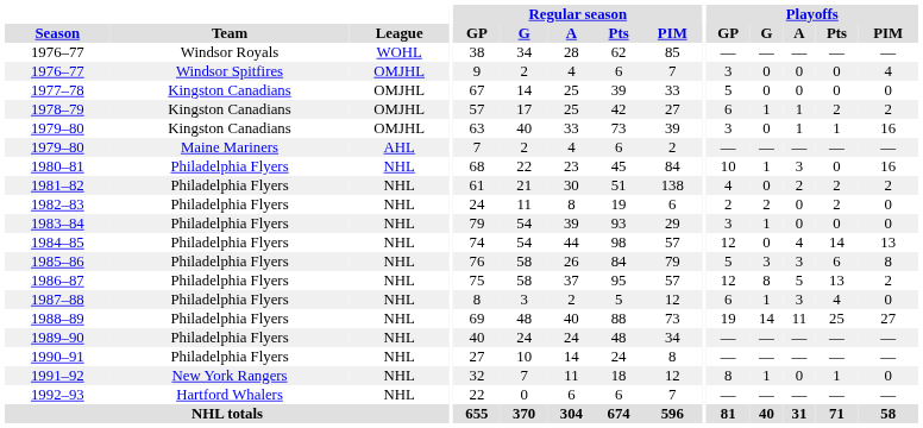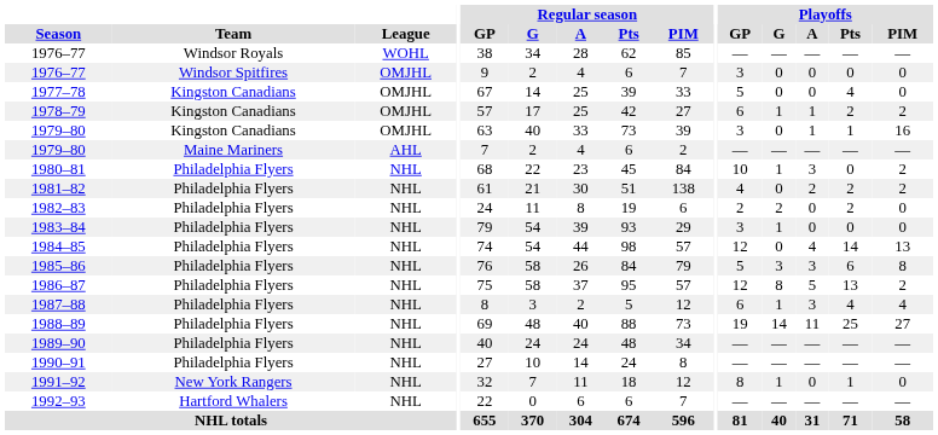 <table border="0" cellpadding="1" cellspacing="0" style="text-align:center; width:60em">
 <tr bgcolor="#e0e0e0">
 <th colspan="3" bgcolor="#ffffff"></th>
 <th rowspan="100" bgcolor="#ffffff"></th>
 <th colspan="5"><a href='#'>Regular season</a></th>
 <th rowspan="100" bgcolor="#ffffff"></th>
 <th colspan="5"><a href='#'>Playoffs</a></th>
 </tr>
 <tr bgcolor="#e0e0e0">
 <th><a href='#'>Season</a></th>
 <th>Team</th>
 <th>League</th>
 <th>GP</th>
 <th><a href='#'>G</a></th>
 <th><a href='#'>A</a></th>
 <th><a href='#'>Pts</a></th>
 <th><a href='#'>PIM</a></th>
 <th>GP</th>
 <th>G</th>
 <th>A</th>
 <th>Pts</th>
 <th>PIM</th>
 </tr>
 <tr>
 <td>1976–77</td>
 <td>Windsor Royals</td>
 <td><a href='#'>WOHL</a></td>
 <td>38</td>
 <td>34</td>
 <td>28</td>
 <td>62</td>
 <td>85</td>
 <td>—</td>
 <td>—</td>
 <td>—</td>
 <td>—</td>
 <td>—</td>
 </tr>
 <tr bgcolor="#f0f0f0">
 <td><a href='#'>1976–77</a></td>
 <td><a href='#'>Windsor Spitfires</a></td>
 <td><a href='#'>OMJHL</a></td>
 <td>9</td>
 <td>2</td>
 <td>4</td>
 <td>6</td>
 <td>7</td>
 <td>3</td>
 <td>0</td>
 <td>0</td>
 <td>0</td>
-<td>4</td>
+<td>0</td>
 </tr>
 <tr>
 <td><a href='#'>1977–78</a></td>
 <td><a href='#'>Kingston Canadians</a></td>
 <td>OMJHL</td>
 <td>67</td>
 <td>14</td>
 <td>25</td>
 <td>39</td>
 <td>33</td>
 <td>5</td>
 <td>0</td>
 <td>0</td>
-<td>0</td>
+<td>4</td>
 <td>0</td>
 </tr>
 <tr bgcolor="#f0f0f0">
 <td><a href='#'>1978–79</a></td>
 <td>Kingston Canadians</td>
 <td>OMJHL</td>
 <td>57</td>
 <td>17</td>
 <td>25</td>
 <td>42</td>
 <td>27</td>
 <td>6</td>
 <td>1</td>
 <td>1</td>
 <td>2</td>
 <td>2</td>
 </tr>
 <tr>
 <td><a href='#'>1979–80</a></td>
 <td>Kingston Canadians</td>
 <td>OMJHL</td>
 <td>63</td>
 <td>40</td>
 <td>33</td>
 <td>73</td>
 <td>39</td>
 <td>3</td>
 <td>0</td>
 <td>1</td>
 <td>1</td>
 <td>16</td>
 </tr>
 <tr bgcolor="#f0f0f0">
 <td><a href='#'>1979–80</a></td>
 <td><a href='#'>Maine Mariners</a></td>
 <td><a href='#'>AHL</a></td>
 <td>7</td>
 <td>2</td>
 <td>4</td>
 <td>6</td>
 <td>2</td>
 <td>—</td>
 <td>—</td>
 <td>—</td>
 <td>—</td>
 <td>—</td>
 </tr>
 <tr>
 <td><a href='#'>1980–81</a></td>
 <td><a href='#'>Philadelphia Flyers</a></td>
 <td><a href='#'>NHL</a></td>
 <td>68</td>
 <td>22</td>
 <td>23</td>
 <td>45</td>
 <td>84</td>
 <td>10</td>
 <td>1</td>
 <td>3</td>
 <td>0</td>
-<td>16</td>
+<td>2</td>
 </tr>
 <tr bgcolor="#f0f0f0">
 <td><a href='#'>1981–82</a></td>
 <td>Philadelphia Flyers</td>
 <td>NHL</td>
 <td>61</td>
 <td>21</td>
 <td>30</td>
 <td>51</td>
 <td>138</td>
 <td>4</td>
 <td>0</td>
 <td>2</td>
 <td>2</td>
 <td>2</td>
 </tr>
 <tr>
 <td><a href='#'>1982–83</a></td>
 <td>Philadelphia Flyers</td>
 <td>NHL</td>
 <td>24</td>
 <td>11</td>
 <td>8</td>
 <td>19</td>
 <td>6</td>
 <td>2</td>
 <td>2</td>
 <td>0</td>
 <td>2</td>
 <td>0</td>
 </tr>
 <tr bgcolor="#f0f0f0">
 <td><a href='#'>1983–84</a></td>
 <td>Philadelphia Flyers</td>
 <td>NHL</td>
 <td>79</td>
 <td>54</td>
 <td>39</td>
 <td>93</td>
 <td>29</td>
 <td>3</td>
 <td>1</td>
 <td>0</td>
 <td>0</td>
 <td>0</td>
 </tr>
 <tr>
 <td><a href='#'>1984–85</a></td>
 <td>Philadelphia Flyers</td>
 <td>NHL</td>
 <td>74</td>
 <td>54</td>
 <td>44</td>
 <td>98</td>
 <td>57</td>
 <td>12</td>
 <td>0</td>
 <td>4</td>
 <td>14</td>
 <td>13</td>
 </tr>
 <tr bgcolor="#f0f0f0">
 <td><a href='#'>1985–86</a></td>
 <td>Philadelphia Flyers</td>
 <td>NHL</td>
 <td>76</td>
 <td>58</td>
 <td>26</td>
 <td>84</td>
 <td>79</td>
 <td>5</td>
 <td>3</td>
 <td>3</td>
 <td>6</td>
 <td>8</td>
 </tr>
 <tr>
 <td><a href='#'>1986–87</a></td>
 <td>Philadelphia Flyers</td>
 <td>NHL</td>
 <td>75</td>
 <td>58</td>
 <td>37</td>
 <td>95</td>
 <td>57</td>
 <td>12</td>
 <td>8</td>
 <td>5</td>
 <td>13</td>
 <td>2</td>
 </tr>
 <tr bgcolor="#f0f0f0">
 <td><a href='#'>1987–88</a></td>
 <td>Philadelphia Flyers</td>
 <td>NHL</td>
 <td>8</td>
 <td>3</td>
 <td>2</td>
 <td>5</td>
 <td>12</td>
 <td>6</td>
 <td>1</td>
 <td>3</td>
 <td>4</td>
-<td>0</td>
+<td>4</td>
 </tr>
 <tr>
 <td><a href='#'>1988–89</a></td>
 <td>Philadelphia Flyers</td>
 <td>NHL</td>
 <td>69</td>
 <td>48</td>
 <td>40</td>
 <td>88</td>
 <td>73</td>
 <td>19</td>
 <td>14</td>
 <td>11</td>
 <td>25</td>
 <td>27</td>
 </tr>
 <tr bgcolor="#f0f0f0">
 <td><a href='#'>1989–90</a></td>
 <td>Philadelphia Flyers</td>
 <td>NHL</td>
 <td>40</td>
 <td>24</td>
 <td>24</td>
 <td>48</td>
 <td>34</td>
 <td>—</td>
 <td>—</td>
 <td>—</td>
 <td>—</td>
 <td>—</td>
 </tr>
 <tr>
 <td><a href='#'>1990–91</a></td>
 <td>Philadelphia Flyers</td>
 <td>NHL</td>
 <td>27</td>
 <td>10</td>
 <td>14</td>
 <td>24</td>
 <td>8</td>
 <td>—</td>
 <td>—</td>
 <td>—</td>
 <td>—</td>
 <td>—</td>
 </tr>
 <tr bgcolor="#f0f0f0">
 <td><a href='#'>1991–92</a></td>
 <td><a href='#'>New York Rangers</a></td>
 <td>NHL</td>
 <td>32</td>
 <td>7</td>
 <td>11</td>
 <td>18</td>
 <td>12</td>
 <td>8</td>
 <td>1</td>
 <td>0</td>
 <td>1</td>
 <td>0</td>
 </tr>
 <tr>
 <td><a href='#'>1992–93</a></td>
 <td><a href='#'>Hartford Whalers</a></td>
 <td>NHL</td>
 <td>22</td>
 <td>0</td>
 <td>6</td>
 <td>6</td>
 <td>7</td>
 <td>—</td>
 <td>—</td>
 <td>—</td>
 <td>—</td>
 <td>—</td>
 </tr>
 <tr bgcolor="#e0e0e0">
 <th colspan="3">NHL totals</th>
 <th>655</th>
 <th>370</th>
 <th>304</th>
 <th>674</th>
 <th>596</th>
 <th>81</th>
 <th>40</th>
 <th>31</th>
 <th>71</th>
 <th>58</th>
 </tr>
 </table>
